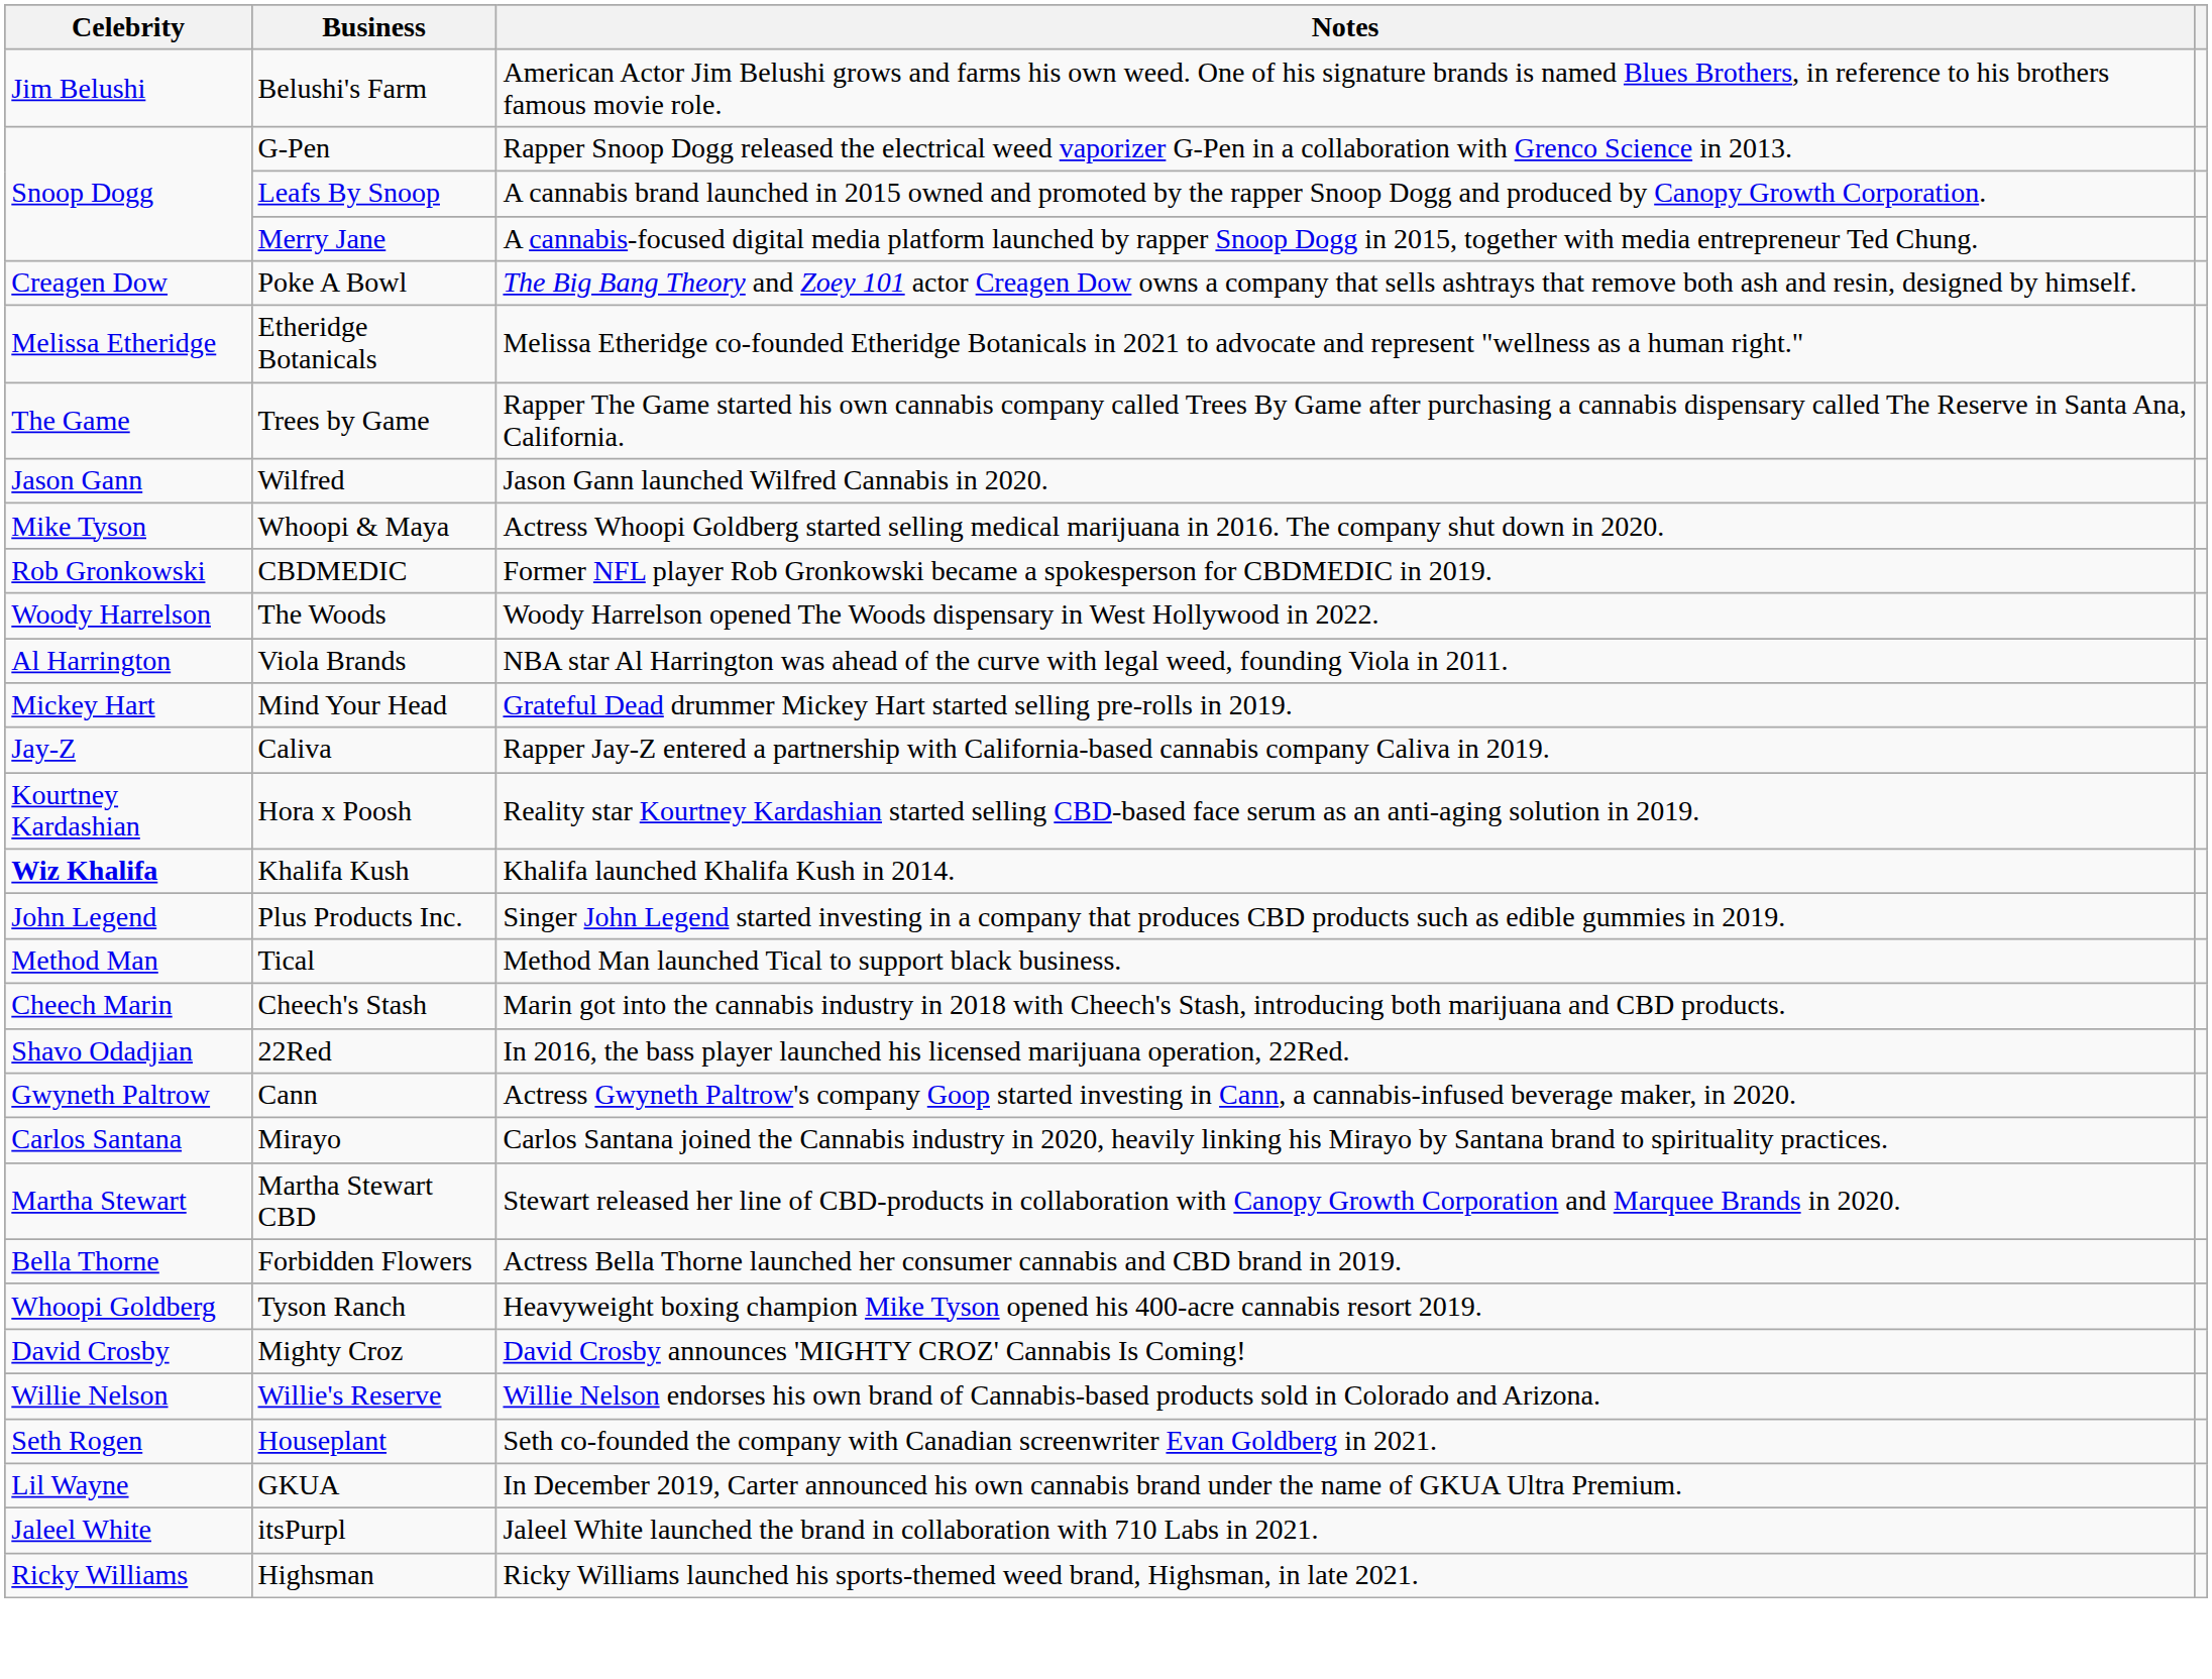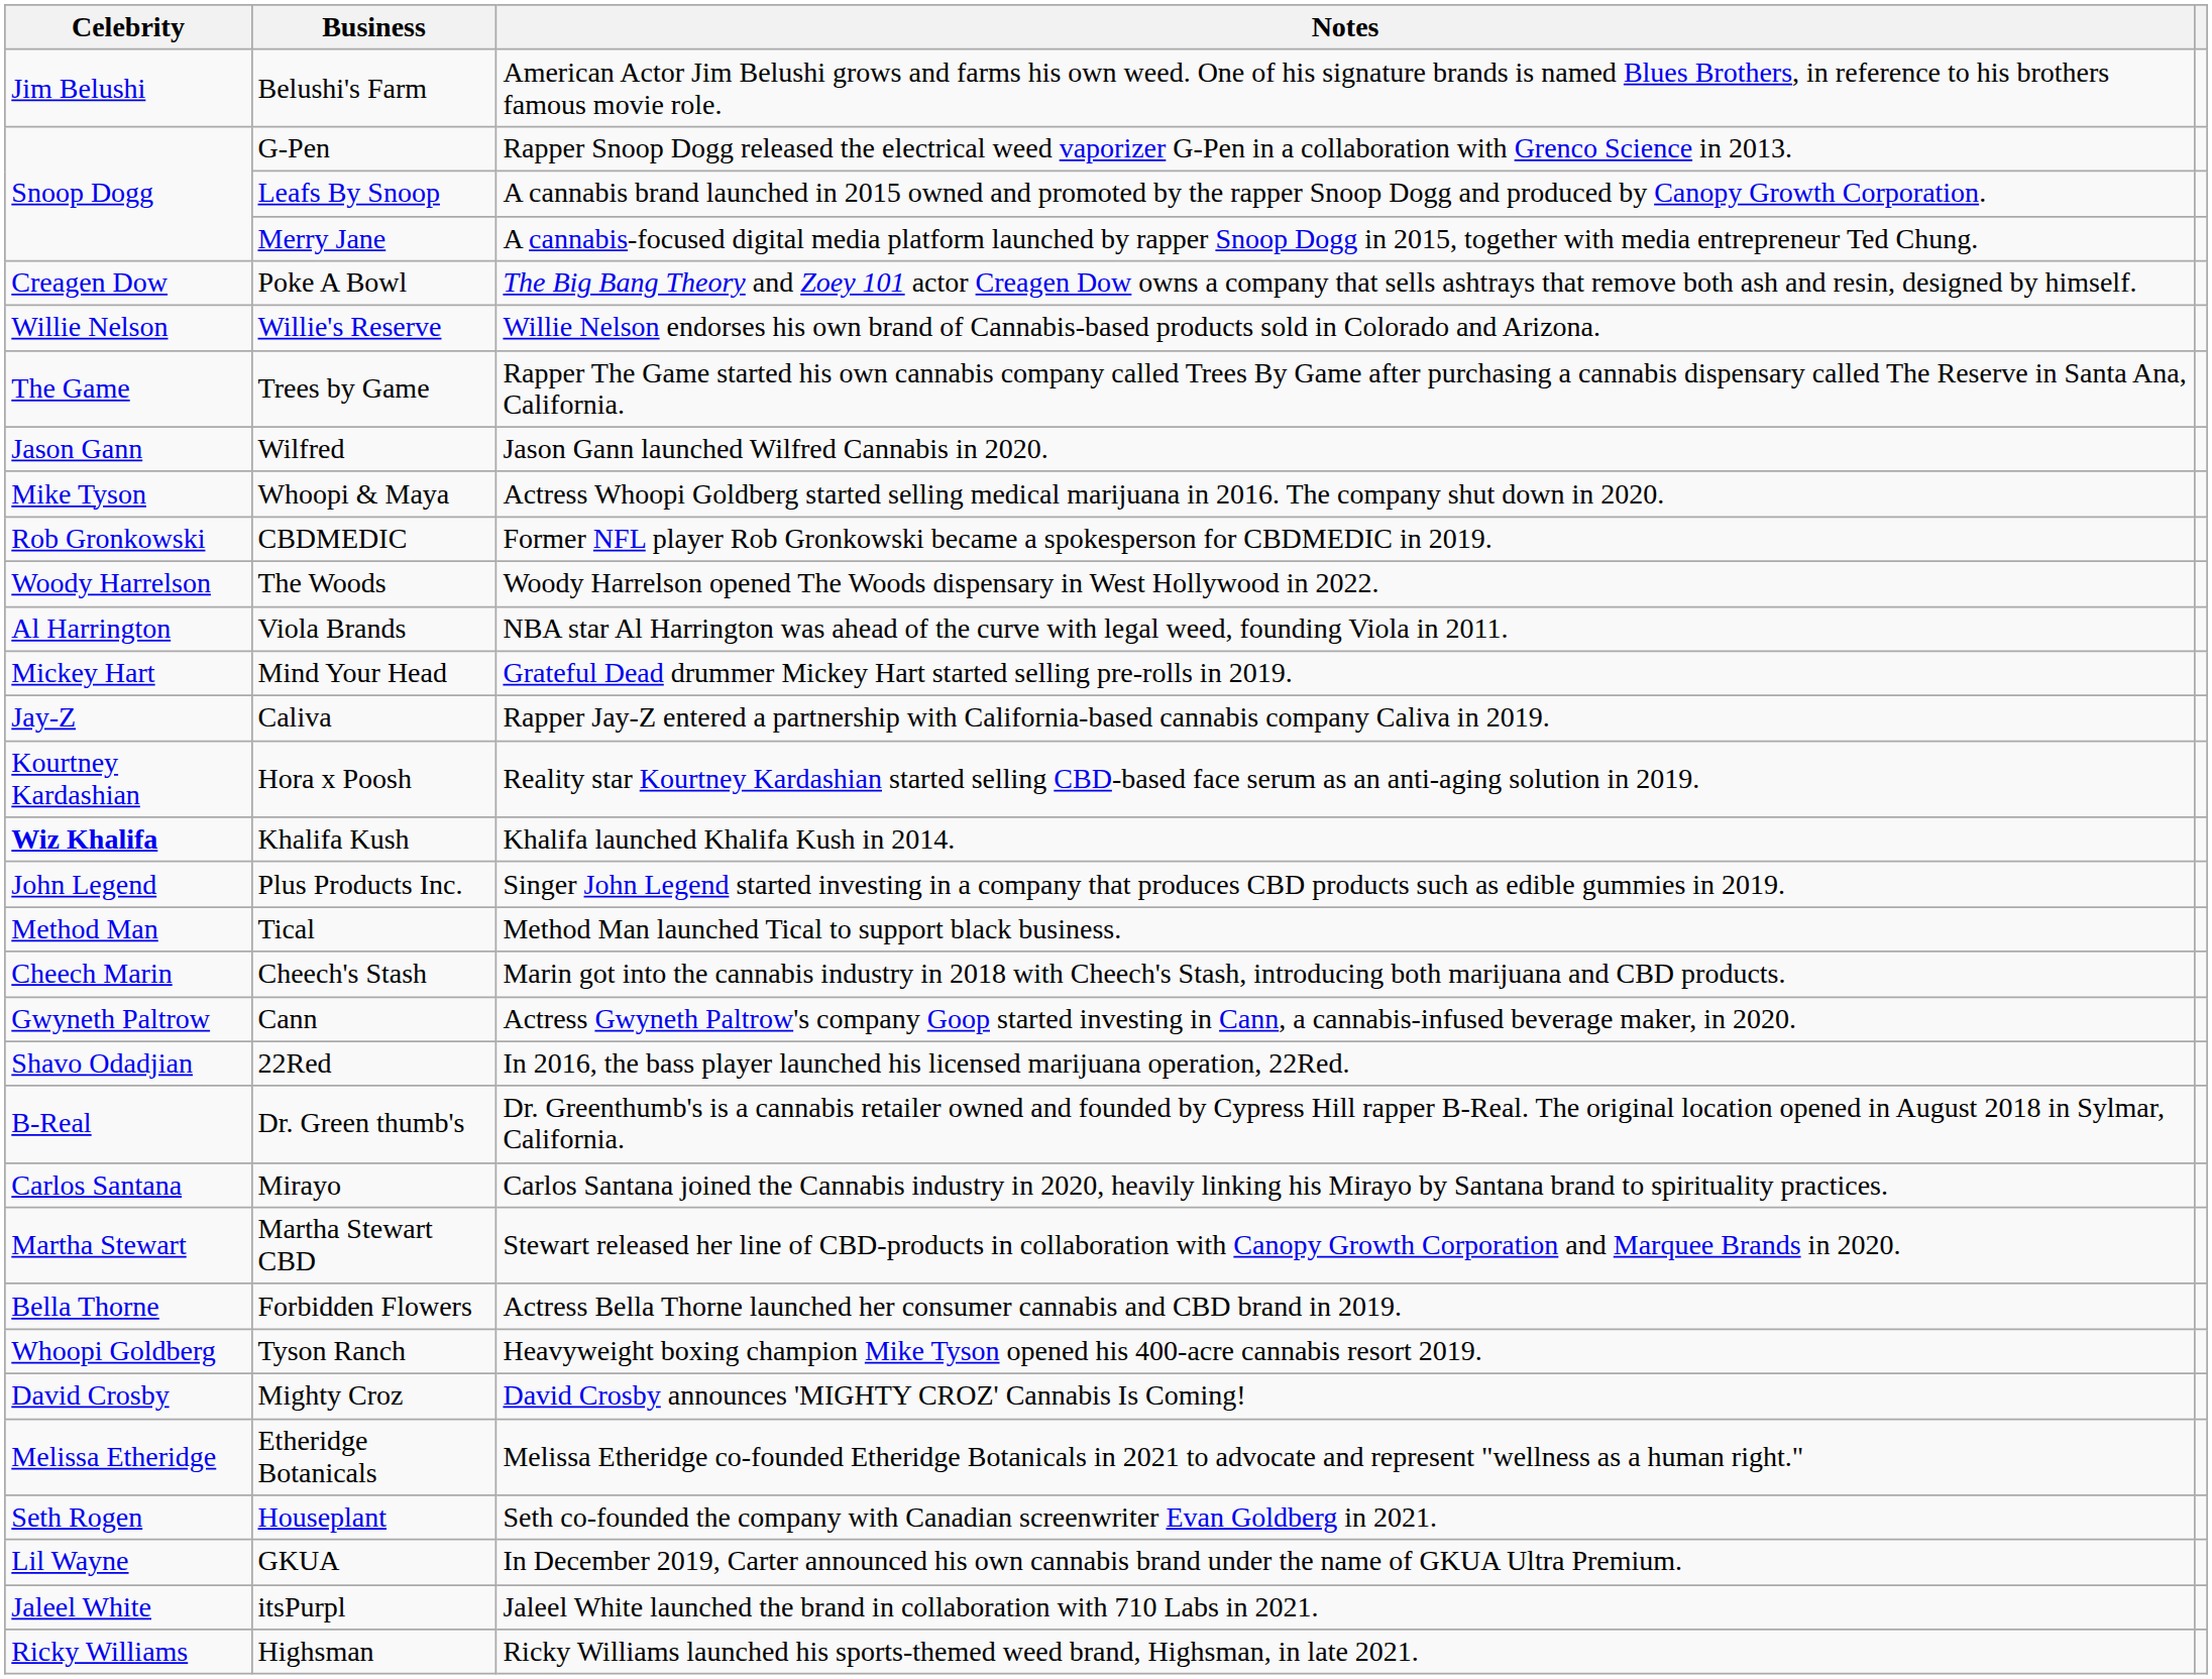 <table class="wikitable sortable">
 <tr>
 <th>Celebrity</th>
 <th>Business</th>
 <th>Notes</th>
 <th></th>
 </tr>
 <tr>
 <td><a href='#'>Jim Belushi</a></td>
 <td>Belushi's Farm</td>
 <td>American Actor Jim Belushi grows and farms his own weed. One of his signature brands is named <a href='#'>Blues Brothers</a>, in reference to his brothers famous movie role.</td>
 <td></td>
 </tr>
 <tr>
 <td rowspan=3><a href='#'>Snoop Dogg</a></td>
 <td>G-Pen</td>
 <td>Rapper Snoop Dogg released the electrical weed <a href='#'>vaporizer</a> G-Pen in a collaboration with <a href='#'>Grenco Science</a> in 2013.</td>
 <td></td>
 </tr>
 <tr>
 <td><a href='#'>Leafs By Snoop</a></td>
 <td>A cannabis brand launched in 2015 owned and promoted by the rapper Snoop Dogg and produced by <a href='#'>Canopy Growth Corporation</a>.</td>
 <td></td>
 </tr>
 <tr>
 <td><a href='#'>Merry Jane</a></td>
 <td>A <a href='#'>cannabis</a>-focused digital media platform launched by rapper <a href='#'>Snoop Dogg</a> in 2015, together with media entrepreneur Ted Chung.</td>
 <td></td>
 </tr>
 <tr>
 <td><a href='#'>Creagen Dow</a></td>
 <td>Poke A Bowl</td>
 <td><em><a href='#'>The Big Bang Theory</a></em> and <em><a href='#'>Zoey 101</a></em> actor <a href='#'>Creagen Dow</a> owns a company that sells ashtrays that remove both ash and resin, designed by himself.</td>
 <td></td>
 </tr>
 <tr>
-<td><a href='#'>Melissa Etheridge</a></td>
-<td>Etheridge Botanicals</td>
-<td>Melissa Etheridge co-founded Etheridge Botanicals in 2021 to advocate and represent "wellness as a human right."</td>
+<td><a href='#'>Willie Nelson</a></td>
+<td><a href='#'>Willie's Reserve</a></td>
+<td><a href='#'>Willie Nelson</a> endorses his own brand of Cannabis-based products sold in Colorado and Arizona.</td>
 <td></td>
 </tr>
 <tr>
 <td><a href='#'>The Game</a></td>
 <td>Trees by Game</td>
 <td>Rapper The Game started his own cannabis company called Trees By Game after purchasing a cannabis dispensary called The Reserve in Santa Ana, California.</td>
 <td></td>
 </tr>
 <tr>
 <td><a href='#'>Jason Gann</a></td>
 <td>Wilfred</td>
 <td>Jason Gann launched Wilfred Cannabis in 2020.</td>
 <td></td>
 </tr>
 <tr>
 <td><a href='#'>Mike Tyson</a></td>
 <td>Whoopi & Maya</td>
 <td>Actress Whoopi Goldberg started selling medical marijuana in 2016. The company shut down in 2020.</td>
 <td></td>
 </tr>
 <tr>
 <td><a href='#'>Rob Gronkowski</a></td>
 <td>CBDMEDIC</td>
 <td>Former <a href='#'>NFL</a> player Rob Gronkowski became a spokesperson for CBDMEDIC in 2019.</td>
 <td></td>
 </tr>
 <tr>
 <td><a href='#'>Woody Harrelson</a></td>
 <td>The Woods</td>
 <td>Woody Harrelson opened The Woods dispensary in West Hollywood in 2022.</td>
 <td></td>
 </tr>
 <tr>
 <td><a href='#'>Al Harrington</a></td>
 <td>Viola Brands</td>
 <td>NBA star Al Harrington was ahead of the curve with legal weed, founding Viola in 2011.</td>
 <td></td>
 </tr>
 <tr>
 <td><a href='#'>Mickey Hart</a></td>
 <td>Mind Your Head</td>
 <td><a href='#'>Grateful Dead</a> drummer Mickey Hart started selling pre-rolls in 2019.</td>
 <td></td>
 </tr>
 <tr>
 <td><a href='#'>Jay-Z</a></td>
 <td>Caliva</td>
 <td>Rapper Jay-Z entered a partnership with California-based cannabis company Caliva in 2019.</td>
 <td></td>
 </tr>
 <tr>
 <td><a href='#'>Kourtney Kardashian</a></td>
 <td>Hora x Poosh</td>
 <td>Reality star <a href='#'>Kourtney Kardashian</a> started selling <a href='#'>CBD</a>-based face serum as an anti-aging solution in 2019.</td>
 <td></td>
 </tr>
 <tr>
 <td><strong><a href='#'>Wiz Khalifa</a></strong></td>
 <td>Khalifa Kush</td>
 <td>Khalifa launched Khalifa Kush in 2014.</td>
 <td></td>
 </tr>
 <tr>
 <td><a href='#'>John Legend</a></td>
 <td>Plus Products Inc.</td>
 <td>Singer <a href='#'>John Legend</a> started investing in a company that produces CBD products such as edible gummies in 2019.</td>
 <td></td>
 </tr>
 <tr>
 <td><a href='#'>Method Man</a></td>
 <td>Tical</td>
 <td>Method Man launched Tical to support black business.</td>
 <td></td>
 </tr>
 <tr>
 <td><a href='#'>Cheech Marin</a></td>
 <td>Cheech's Stash</td>
 <td>Marin got into the cannabis industry in 2018 with Cheech's Stash, introducing both marijuana and CBD products.</td>
 <td></td>
 </tr>
 <tr>
+<td><a href='#'>Gwyneth Paltrow</a></td>
+<td>Cann</td>
+<td>Actress <a href='#'>Gwyneth Paltrow</a>'s company <a href='#'>Goop</a> started investing in <a href='#'>Cann</a>, a cannabis-infused beverage maker, in 2020.</td>
+<td></td>
+</tr>
+<tr>
 <td><a href='#'>Shavo Odadjian</a></td>
 <td>22Red</td>
 <td>In 2016, the bass player launched his licensed marijuana operation, 22Red.</td>
 <td></td>
 </tr>
 <tr>
-<td><a href='#'>Gwyneth Paltrow</a></td>
-<td>Cann</td>
-<td>Actress <a href='#'>Gwyneth Paltrow</a>'s company <a href='#'>Goop</a> started investing in <a href='#'>Cann</a>, a cannabis-infused beverage maker, in 2020.</td>
+<td><a href='#'>B-Real</a></td>
+<td>Dr. Green thumb's</td>
+<td>Dr. Greenthumb's is a cannabis retailer owned and founded by Cypress Hill rapper B-Real. The original location opened in August 2018 in Sylmar, California.</td>
 <td></td>
 </tr>
 <tr>
 <td><a href='#'>Carlos Santana</a></td>
 <td>Mirayo</td>
 <td>Carlos Santana joined the Cannabis industry in 2020, heavily linking his Mirayo by Santana brand to spirituality practices.</td>
 <td></td>
 </tr>
 <tr>
 <td><a href='#'>Martha Stewart</a></td>
 <td>Martha Stewart CBD</td>
 <td>Stewart released her line of CBD-products in collaboration with <a href='#'>Canopy Growth Corporation</a> and <a href='#'>Marquee Brands</a> in 2020.</td>
 <td></td>
 </tr>
 <tr>
 <td><a href='#'>Bella Thorne</a></td>
 <td>Forbidden Flowers</td>
 <td>Actress Bella Thorne launched her consumer cannabis and CBD brand in 2019.</td>
 <td></td>
 </tr>
 <tr>
 <td><a href='#'>Whoopi Goldberg</a></td>
 <td>Tyson Ranch</td>
 <td>Heavyweight boxing champion <a href='#'>Mike Tyson</a> opened his 400-acre cannabis resort 2019.</td>
 <td></td>
 </tr>
 <tr>
 <td><a href='#'>David Crosby</a></td>
 <td>Mighty Croz</td>
 <td><a href='#'>David Crosby</a> announces 'MIGHTY CROZ' Cannabis Is Coming!</td>
 <td></td>
 </tr>
 <tr>
-<td><a href='#'>Willie Nelson</a></td>
-<td><a href='#'>Willie's Reserve</a></td>
-<td><a href='#'>Willie Nelson</a> endorses his own brand of Cannabis-based products sold in Colorado and Arizona.</td>
+<td><a href='#'>Melissa Etheridge</a></td>
+<td>Etheridge Botanicals</td>
+<td>Melissa Etheridge co-founded Etheridge Botanicals in 2021 to advocate and represent "wellness as a human right."</td>
 <td></td>
 </tr>
 <tr>
 <td><a href='#'>Seth Rogen</a></td>
 <td><a href='#'>Houseplant</a></td>
 <td>Seth co-founded the company with Canadian screenwriter <a href='#'>Evan Goldberg</a> in 2021.</td>
 <td></td>
 </tr>
 <tr>
 <td><a href='#'>Lil Wayne</a></td>
 <td>GKUA</td>
 <td>In December 2019, Carter announced his own cannabis brand under the name of GKUA Ultra Premium.</td>
 <td></td>
 </tr>
 <tr>
 <td><a href='#'>Jaleel White</a></td>
 <td>itsPurpl</td>
 <td>Jaleel White launched the brand in collaboration with 710 Labs in 2021.</td>
 <td></td>
 </tr>
 <tr>
 <td><a href='#'>Ricky Williams</a></td>
 <td>Highsman</td>
 <td>Ricky Williams launched his sports-themed weed brand, Highsman, in late 2021.</td>
 <td></td>
 </tr>
 </table>
